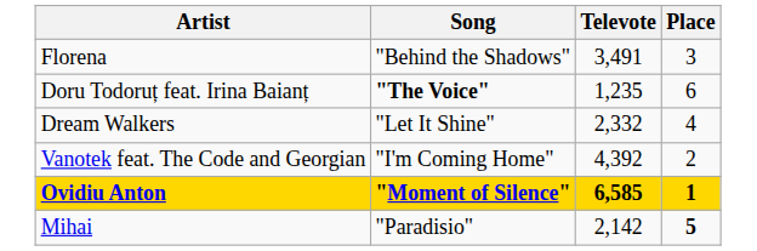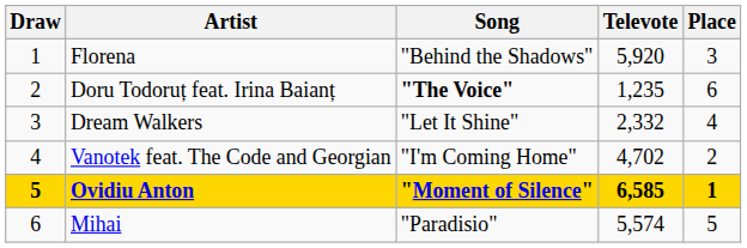 <table class="sortable wikitable" style="margin: 1em auto 1em auto; text-align:center;">
 <tr>
+<th>Draw</th>
 <th>Artist</th>
 <th>Song</th>
 <th>Televote</th>
 <th>Place</th>
 </tr>
 <tr>
+<td>1</td>
 <td align="left">Florena</td>
 <td align="left">"Behind the Shadows"</td>
-<td>3,491</td>
+<td>5,920</td>
 <td>3</td>
 </tr>
 <tr>
+<td>2</td>
 <td align="left">Doru Todoruț feat. Irina Baianț</td>
 <td align="left"><strong>"The Voice"</strong></td>
 <td>1,235</td>
 <td>6</td>
 </tr>
 <tr>
+<td>3</td>
 <td align="left">Dream Walkers</td>
 <td align="left">"Let It Shine"</td>
 <td>2,332</td>
 <td>4</td>
 </tr>
 <tr>
+<td>4</td>
 <td align="left"><a href='#'>Vanotek</a> feat. The Code and Georgian</td>
 <td align="left">"I'm Coming Home"</td>
-<td>4,392</td>
+<td>4,702</td>
 <td>2</td>
 </tr>
 <tr style="font-weight:bold;background:gold;">
+<td>5</td>
 <td align="left"><a href='#'>Ovidiu Anton</a></td>
 <td align="left">"<a href='#'>Moment of Silence</a>"</td>
 <td>6,585</td>
 <td>1</td>
 </tr>
 <tr>
+<td>6</td>
 <td align="left"><a href='#'>Mihai</a></td>
 <td align="left">"Paradisio"</td>
-<td>2,142</td>
-<td><strong>5</strong></td>
+<td>5,574</td>
+<td>5</td>
 </tr>
 </table>
